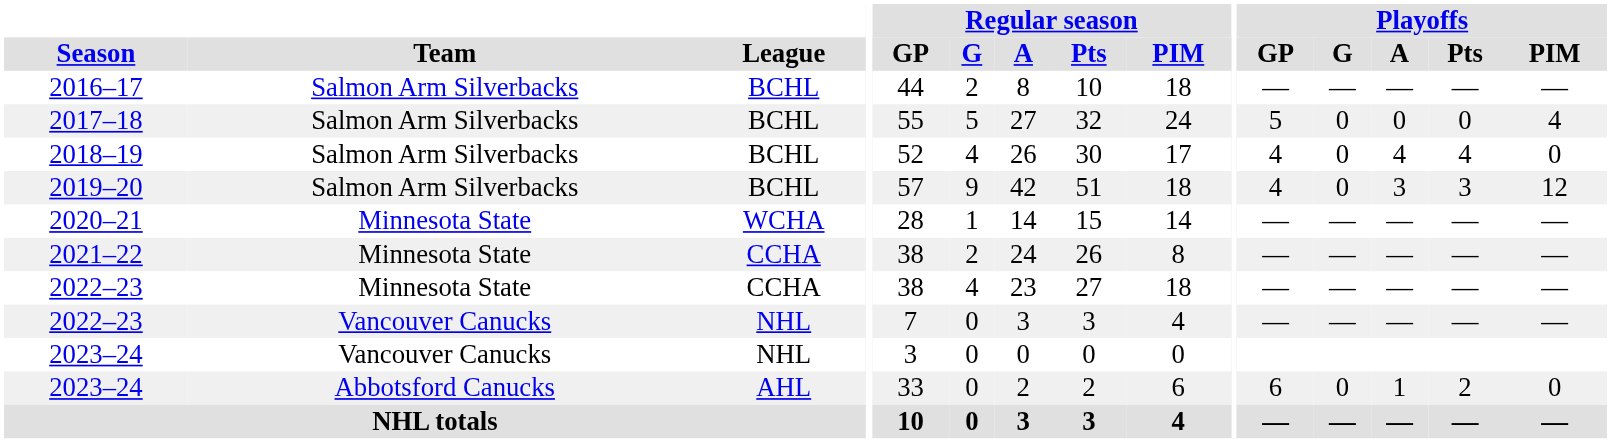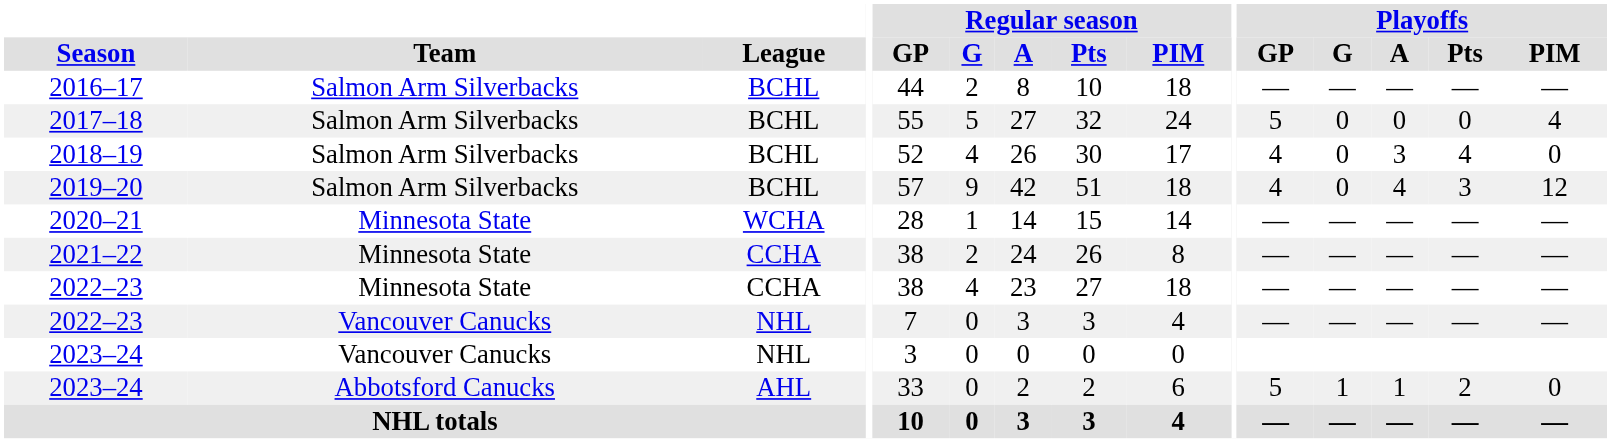 <table border="0" cellpadding="1" cellspacing="0" style="text-align:center; width:60em">
 <tr bgcolor="#e0e0e0">
 <th colspan="3" bgcolor="#ffffff"></th>
 <th rowspan="98" bgcolor="#ffffff"></th>
 <th colspan="5"><a href='#'>Regular season</a></th>
 <th rowspan="98" bgcolor="#ffffff"></th>
 <th colspan="5"><a href='#'>Playoffs</a></th>
 </tr>
 <tr bgcolor="#e0e0e0">
 <th><a href='#'>Season</a></th>
 <th>Team</th>
 <th>League</th>
 <th>GP</th>
 <th><a href='#'>G</a></th>
 <th><a href='#'>A</a></th>
 <th><a href='#'>Pts</a></th>
 <th><a href='#'>PIM</a></th>
 <th>GP</th>
 <th>G</th>
 <th>A</th>
 <th>Pts</th>
 <th>PIM</th>
 </tr>
 <tr>
 <td><a href='#'>2016–17</a></td>
 <td><a href='#'>Salmon Arm Silverbacks</a></td>
 <td><a href='#'>BCHL</a></td>
 <td>44</td>
 <td>2</td>
 <td>8</td>
 <td>10</td>
 <td>18</td>
 <td>—</td>
 <td>—</td>
 <td>—</td>
 <td>—</td>
 <td>—</td>
 </tr>
 <tr bgcolor="#f0f0f0">
 <td><a href='#'>2017–18</a></td>
 <td>Salmon Arm Silverbacks</td>
 <td>BCHL</td>
 <td>55</td>
 <td>5</td>
 <td>27</td>
 <td>32</td>
 <td>24</td>
 <td>5</td>
 <td>0</td>
 <td>0</td>
 <td>0</td>
 <td>4</td>
 </tr>
 <tr>
 <td><a href='#'>2018–19</a></td>
 <td>Salmon Arm Silverbacks</td>
 <td>BCHL</td>
 <td>52</td>
 <td>4</td>
 <td>26</td>
 <td>30</td>
 <td>17</td>
 <td>4</td>
 <td>0</td>
-<td>4</td>
+<td>3</td>
 <td>4</td>
 <td>0</td>
 </tr>
 <tr bgcolor="#f0f0f0">
 <td><a href='#'>2019–20</a></td>
 <td>Salmon Arm Silverbacks</td>
 <td>BCHL</td>
 <td>57</td>
 <td>9</td>
 <td>42</td>
 <td>51</td>
 <td>18</td>
 <td>4</td>
 <td>0</td>
-<td>3</td>
+<td>4</td>
 <td>3</td>
 <td>12</td>
 </tr>
 <tr>
 <td><a href='#'>2020–21</a></td>
 <td><a href='#'>Minnesota State</a></td>
 <td><a href='#'>WCHA</a></td>
 <td>28</td>
 <td>1</td>
 <td>14</td>
 <td>15</td>
 <td>14</td>
 <td>—</td>
 <td>—</td>
 <td>—</td>
 <td>—</td>
 <td>—</td>
 </tr>
 <tr bgcolor="#f0f0f0">
 <td><a href='#'>2021–22</a></td>
 <td>Minnesota State</td>
 <td><a href='#'>CCHA</a></td>
 <td>38</td>
 <td>2</td>
 <td>24</td>
 <td>26</td>
 <td>8</td>
 <td>—</td>
 <td>—</td>
 <td>—</td>
 <td>—</td>
 <td>—</td>
 </tr>
 <tr>
 <td><a href='#'>2022–23</a></td>
 <td>Minnesota State</td>
 <td>CCHA</td>
 <td>38</td>
 <td>4</td>
 <td>23</td>
 <td>27</td>
 <td>18</td>
 <td>—</td>
 <td>—</td>
 <td>—</td>
 <td>—</td>
 <td>—</td>
 </tr>
 <tr bgcolor="#f0f0f0">
 <td><a href='#'>2022–23</a></td>
 <td><a href='#'>Vancouver Canucks</a></td>
 <td><a href='#'>NHL</a></td>
 <td>7</td>
 <td>0</td>
 <td>3</td>
 <td>3</td>
 <td>4</td>
 <td>—</td>
 <td>—</td>
 <td>—</td>
 <td>—</td>
 <td>—</td>
 </tr>
 <tr>
 <td><a href='#'>2023–24</a></td>
 <td>Vancouver Canucks</td>
 <td>NHL</td>
 <td>3</td>
 <td>0</td>
 <td>0</td>
 <td>0</td>
 <td>0</td>
 <td></td>
 <td></td>
 <td></td>
 <td></td>
 <td></td>
 </tr>
 <tr bgcolor="#f0f0f0">
 <td><a href='#'>2023–24</a></td>
 <td><a href='#'>Abbotsford Canucks</a></td>
 <td><a href='#'>AHL</a></td>
 <td>33</td>
 <td>0</td>
 <td>2</td>
 <td>2</td>
 <td>6</td>
-<td>6</td>
-<td>0</td>
+<td>5</td>
+<td>1</td>
 <td>1</td>
 <td>2</td>
 <td>0</td>
 </tr>
 <tr bgcolor="#e0e0e0">
 <th colspan="3">NHL totals</th>
 <th>10</th>
 <th>0</th>
 <th>3</th>
 <th>3</th>
 <th>4</th>
 <th>—</th>
 <th>—</th>
 <th>—</th>
 <th>—</th>
 <th>—</th>
 </tr>
 </table>
